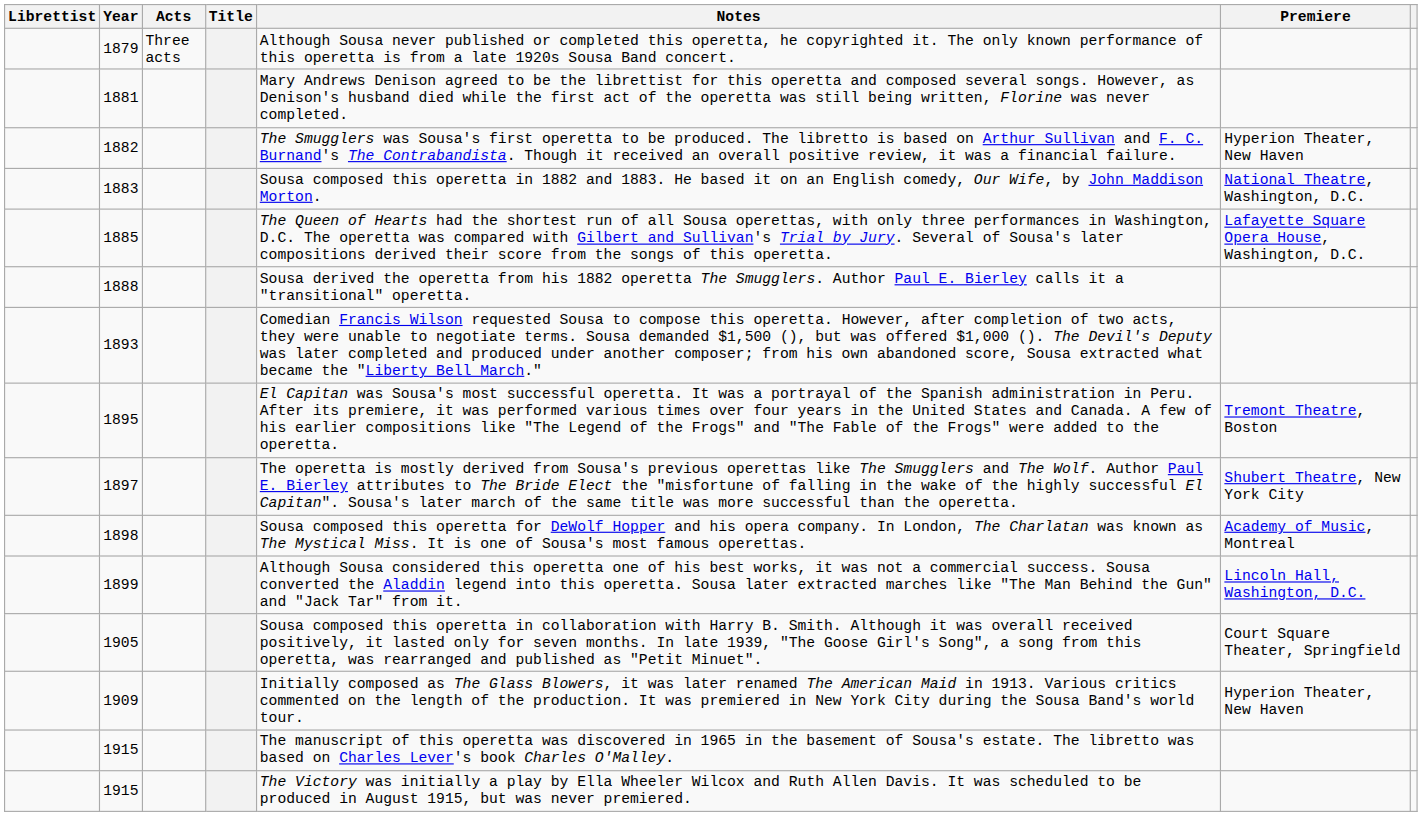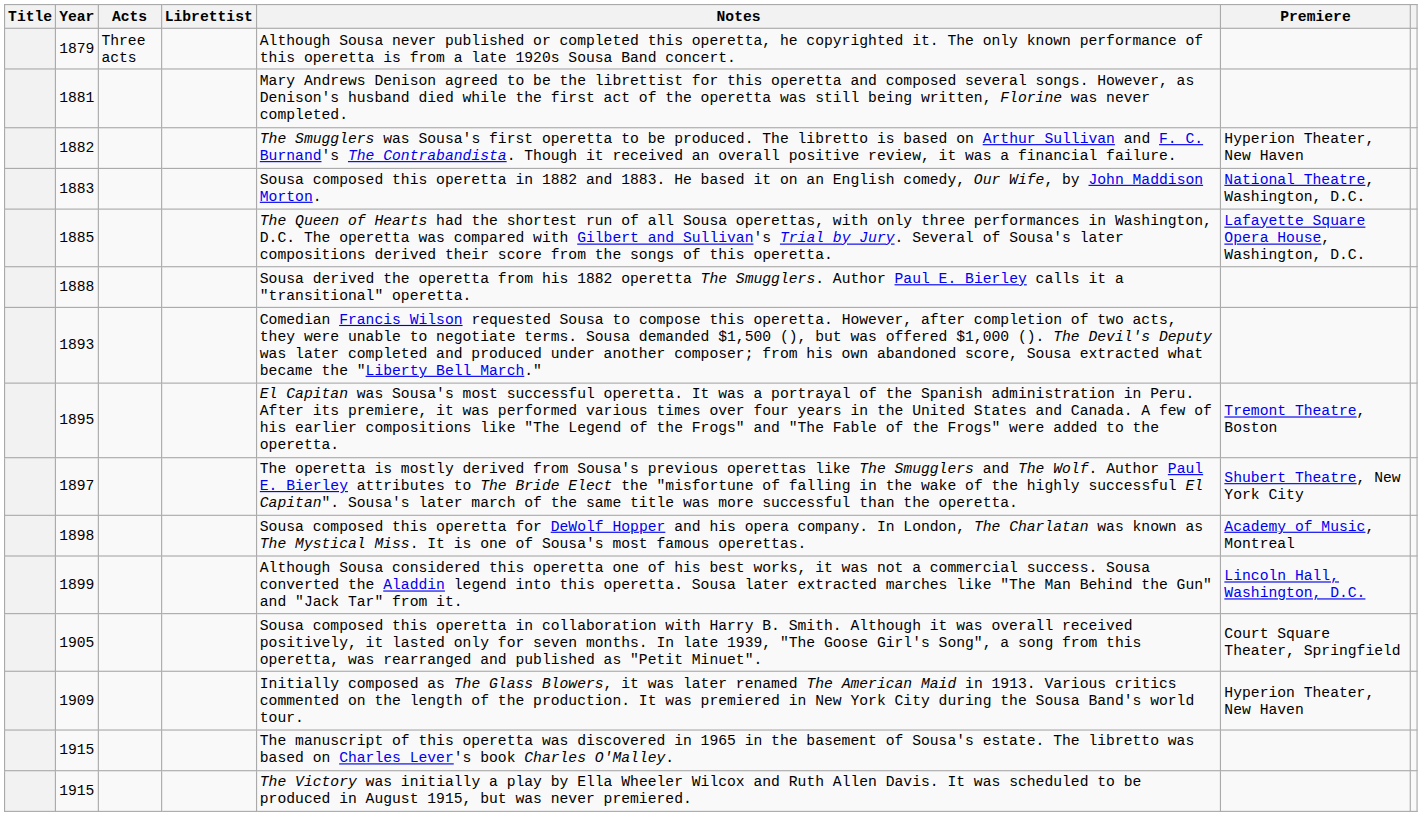 <table class="wikitable sortable plainrowheaders">
 <tr>
-<th scope="col">Librettist</th>
+<th scope="col">Title</th>
 <th scope="col">Year</th>
 <th scope="col">Acts</th>
-<th scope="col">Title</th>
+<th scope="col">Librettist</th>
 <th scope="col" class="unsortable">Notes</th>
 <th scope="col" class="unsortable">Premiere</th>
 <th scope="col" class="unsortable"></th>
 </tr>
 <tr>
-<td></td>
+<th scope="row"></th>
 <td>1879</td>
 <td>Three acts</td>
-<th scope="row"></th>
+<td></td>
 <td>Although Sousa never published or completed this operetta, he copyrighted it. The only known performance of this operetta is from a late 1920s Sousa Band concert.</td>
 <td></td>
 <td></td>
 </tr>
 <tr>
-<td></td>
+<th scope="row"></th>
 <td>1881</td>
 <td></td>
-<th scope="row"></th>
+<td></td>
 <td>Mary Andrews Denison agreed to be the librettist for this operetta and composed several songs. However, as Denison's husband died while the first act of the operetta was still being written, <em>Florine</em> was never completed.</td>
 <td></td>
 <td></td>
 </tr>
 <tr>
-<td></td>
+<th scope="row"></th>
 <td>1882</td>
 <td></td>
-<th scope="row"></th>
+<td></td>
 <td><em>The Smugglers</em> was Sousa's first operetta to be produced. The libretto is based on <a href='#'>Arthur Sullivan</a> and <a href='#'>F. C. Burnand</a>'s <em><a href='#'>The Contrabandista</a></em>. Though it received an overall positive review, it was a financial failure.</td>
 <td>Hyperion Theater, New Haven</td>
 <td></td>
 </tr>
 <tr>
-<td></td>
+<th scope="row"></th>
 <td>1883</td>
 <td></td>
-<th scope="row"></th>
+<td></td>
 <td>Sousa composed this operetta in 1882 and 1883. He based it on an English comedy, <em>Our Wife</em>, by <a href='#'>John Maddison Morton</a>.</td>
 <td><a href='#'>National Theatre</a>, Washington, D.C.</td>
 <td></td>
 </tr>
 <tr>
-<td></td>
+<th scope="row"></th>
 <td>1885</td>
 <td></td>
-<th scope="row"></th>
+<td></td>
 <td><em>The Queen of Hearts</em> had the shortest run of all Sousa operettas, with only three performances in Washington, D.C. The operetta was compared with <a href='#'>Gilbert and Sullivan</a>'s <em><a href='#'>Trial by Jury</a></em>. Several of Sousa's later compositions derived their score from the songs of this operetta.</td>
 <td><a href='#'>Lafayette Square Opera House</a>, Washington, D.C.</td>
 <td></td>
 </tr>
 <tr>
-<td></td>
+<th scope="row"></th>
 <td>1888</td>
 <td></td>
-<th scope="row"></th>
+<td></td>
 <td>Sousa derived the operetta from his 1882 operetta <em>The Smugglers</em>. Author <a href='#'>Paul E. Bierley</a> calls it a "transitional" operetta.</td>
 <td></td>
 <td></td>
 </tr>
 <tr>
-<td></td>
+<th scope="row"></th>
 <td>1893</td>
 <td></td>
-<th scope="row"></th>
+<td></td>
 <td>Comedian <a href='#'>Francis Wilson</a> requested Sousa to compose this operetta. However, after completion of two acts, they were unable to negotiate terms. Sousa demanded $1,500 (), but was offered $1,000 (). <em>The Devil's Deputy</em> was later completed and produced under another composer; from his own abandoned score, Sousa extracted what became the "<a href='#'>Liberty Bell March</a>."</td>
 <td></td>
 <td></td>
 </tr>
 <tr>
-<td></td>
+<th scope="row"></th>
 <td>1895</td>
 <td></td>
-<th scope="row"></th>
+<td></td>
 <td><em>El Capitan</em> was Sousa's most successful operetta. It was a portrayal of the Spanish administration in Peru. After its premiere, it was performed various times over four years in the United States and Canada. A few of his earlier compositions like "The Legend of the Frogs" and "The Fable of the Frogs" were added to the operetta.</td>
 <td><a href='#'>Tremont Theatre</a>, Boston</td>
 <td></td>
 </tr>
 <tr>
-<td></td>
+<th scope="row"></th>
 <td>1897</td>
 <td></td>
-<th scope="row"></th>
+<td></td>
 <td>The operetta is mostly derived from Sousa's previous operettas like <em>The Smugglers</em> and <em>The Wolf</em>. Author <a href='#'>Paul E. Bierley</a> attributes to <em>The Bride Elect</em> the "misfortune of falling in the wake of the highly successful <em>El Capitan</em>". Sousa's later march of the same title was more successful than the operetta.</td>
 <td><a href='#'>Shubert Theatre</a>, New York City</td>
 <td></td>
 </tr>
 <tr>
-<td></td>
+<th scope="row"></th>
 <td>1898</td>
 <td></td>
-<th scope="row"></th>
+<td></td>
 <td>Sousa composed this operetta for <a href='#'>DeWolf Hopper</a> and his opera company. In London, <em>The Charlatan</em> was known as <em>The Mystical Miss</em>. It is one of Sousa's most famous operettas.</td>
 <td><a href='#'>Academy of Music</a>, Montreal</td>
 <td></td>
 </tr>
 <tr>
-<td></td>
+<th scope="row"></th>
 <td>1899</td>
 <td></td>
-<th scope="row"></th>
+<td></td>
 <td>Although Sousa considered this operetta one of his best works, it was not a commercial success. Sousa converted the <a href='#'>Aladdin</a> legend into this operetta. Sousa later extracted marches like "The Man Behind the Gun" and "Jack Tar" from it.</td>
 <td><a href='#'>Lincoln Hall, Washington, D.C.</a></td>
 <td></td>
 </tr>
 <tr>
-<td></td>
+<th scope="row"></th>
 <td>1905</td>
 <td></td>
-<th scope="row"></th>
+<td></td>
 <td>Sousa composed this operetta in collaboration with Harry B. Smith. Although it was overall received positively, it lasted only for seven months. In late 1939, "The Goose Girl's Song", a song from this operetta, was rearranged and published as "Petit Minuet".</td>
 <td>Court Square Theater, Springfield</td>
 <td></td>
 </tr>
 <tr>
-<td></td>
+<th scope="row"></th>
 <td>1909</td>
 <td></td>
-<th scope="row"></th>
+<td></td>
 <td>Initially composed as <em>The Glass Blowers</em>, it was later renamed <em>The American Maid</em> in 1913. Various critics commented on the length of the production. It was premiered in New York City during the Sousa Band's world tour.</td>
 <td>Hyperion Theater, New Haven</td>
 <td></td>
 </tr>
 <tr>
-<td></td>
+<th scope="row"></th>
 <td>1915</td>
 <td></td>
-<th scope="row"></th>
+<td></td>
 <td>The manuscript of this operetta was discovered in 1965 in the basement of Sousa's estate. The libretto was based on <a href='#'>Charles Lever</a>'s book <em>Charles O'Malley</em>.</td>
 <td></td>
 <td></td>
 </tr>
 <tr>
-<td></td>
+<th scope="row"></th>
 <td>1915</td>
 <td></td>
-<th scope="row"></th>
+<td></td>
 <td><em>The Victory</em> was initially a play by Ella Wheeler Wilcox and Ruth Allen Davis. It was scheduled to be produced in August 1915, but was never premiered.</td>
 <td></td>
 <td></td>
 </tr>
 </table>
